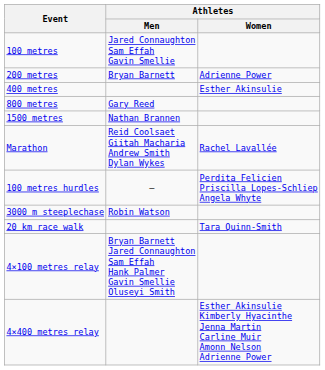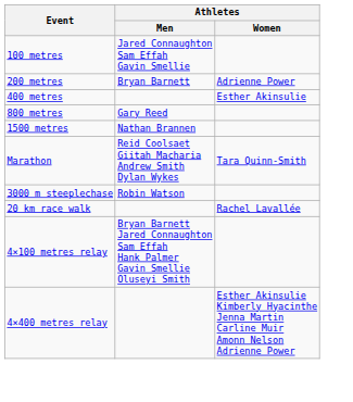 <table class=wikitable style="font-size:90%">
 <tr>
 <th rowspan=2>Event</th>
 <th colspan=2>Athletes</th>
 </tr>
 <tr>
 <th>Men</th>
 <th>Women</th>
 </tr>
 <tr>
 <td><a href='#'>100 metres</a></td>
 <td><a href='#'>Jared Connaughton</a><br><a href='#'>Sam Effah</a><br><a href='#'>Gavin Smellie</a></td>
 </tr>
 <tr>
 <td><a href='#'>200 metres</a></td>
 <td><a href='#'>Bryan Barnett</a></td>
 <td><a href='#'>Adrienne Power</a></td>
 </tr>
 <tr>
 <td><a href='#'>400 metres</a></td>
 <td></td>
 <td><a href='#'>Esther Akinsulie</a></td>
 </tr>
 <tr>
 <td><a href='#'>800 metres</a></td>
 <td><a href='#'>Gary Reed</a></td>
 <td></td>
 </tr>
 <tr>
 <td><a href='#'>1500 metres</a></td>
 <td><a href='#'>Nathan Brannen</a></td>
 <td></td>
 </tr>
 <tr>
 <td><a href='#'>Marathon</a></td>
 <td><a href='#'>Reid Coolsaet</a><br><a href='#'>Giitah Macharia</a><br><a href='#'>Andrew Smith</a><br><a href='#'>Dylan Wykes</a></td>
-<td><a href='#'>Rachel Lavallée</a></td>
-</tr>
-<tr>
-<td><a href='#'>100 metres hurdles</a></td>
-<td align=center>—</td>
-<td><a href='#'>Perdita Felicien</a><br><a href='#'>Priscilla Lopes-Schliep</a><br><a href='#'>Angela Whyte</a></td>
+<td><a href='#'>Tara Quinn-Smith</a></td>
 </tr>
 <tr>
 <td><a href='#'>3000 m steeplechase</a></td>
 <td><a href='#'>Robin Watson</a></td>
 <td></td>
 </tr>
 <tr>
 <td><a href='#'>20 km race walk</a></td>
 <td></td>
-<td><a href='#'>Tara Quinn-Smith</a></td>
+<td><a href='#'>Rachel Lavallée</a></td>
 </tr>
 <tr>
 <td><a href='#'>4×100 metres relay</a></td>
 <td><a href='#'>Bryan Barnett</a><br><a href='#'>Jared Connaughton</a><br><a href='#'>Sam Effah</a><br><a href='#'>Hank Palmer</a><br><a href='#'>Gavin Smellie</a><br><a href='#'>Oluseyi Smith</a></td>
 <td></td>
 </tr>
 <tr>
 <td><a href='#'>4×400 metres relay</a></td>
 <td></td>
 <td><a href='#'>Esther Akinsulie</a><br><a href='#'>Kimberly Hyacinthe</a><br><a href='#'>Jenna Martin</a><br><a href='#'>Carline Muir</a><br><a href='#'>Amonn Nelson</a><br><a href='#'>Adrienne Power</a></td>
 </tr>
 </table>
